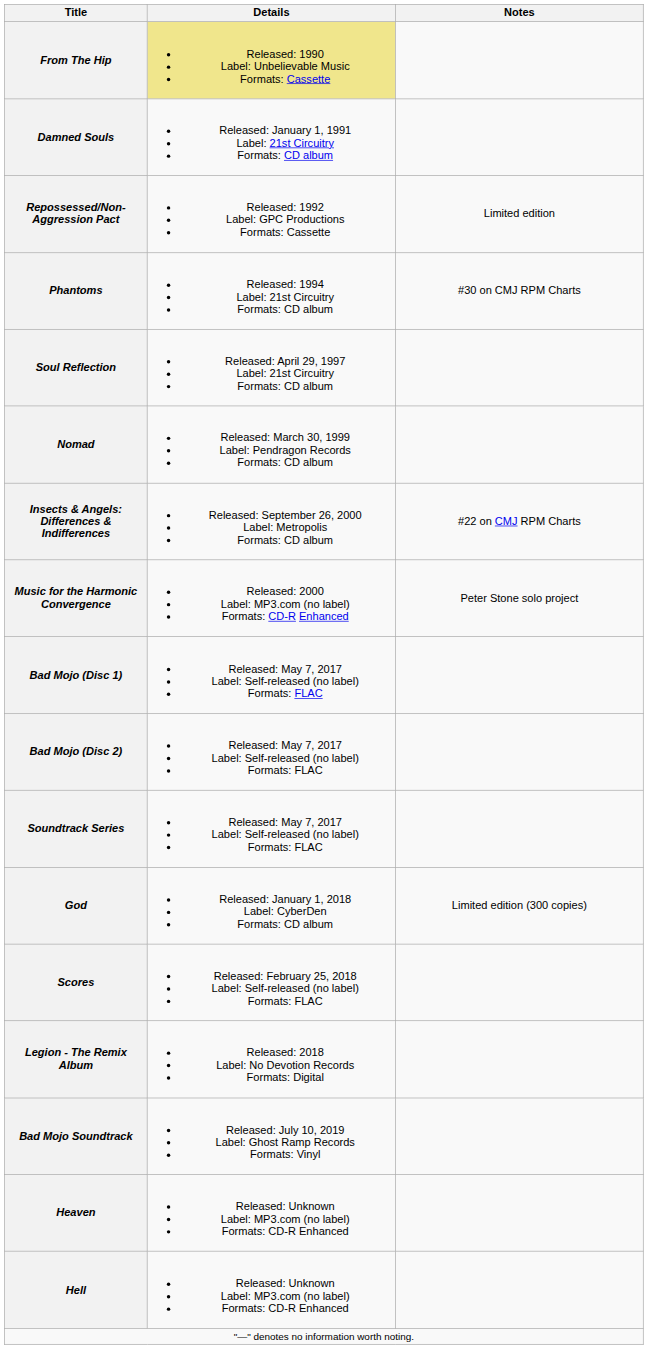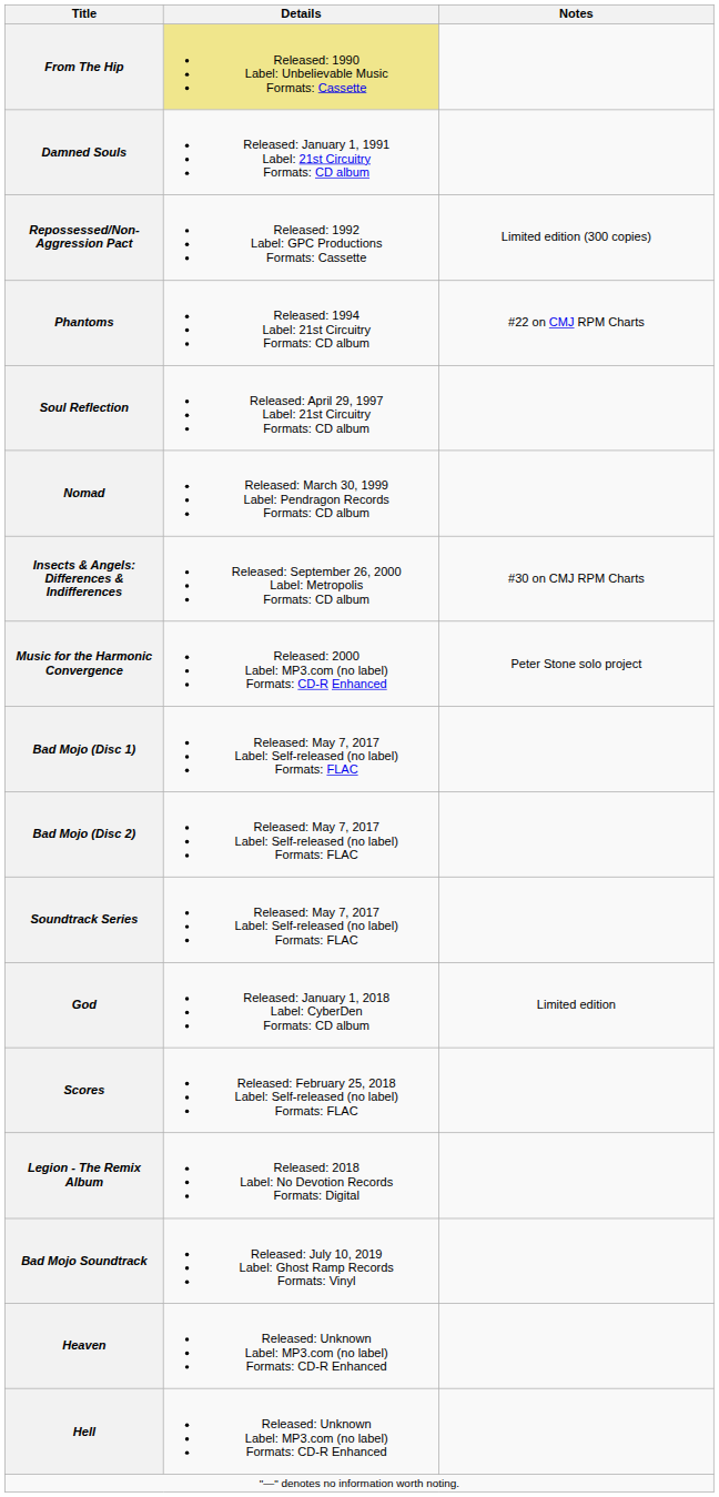 <table class="wikitable plainrowheaders" style="text-align:center;">
 <tr>
 <th scope="col" style="width:12.5em;">Title</th>
 <th scope="col" style="width:22em;">Details</th>
 <th scope="col" style="width:22em;">Notes</th>
 </tr>
 <tr>
 <th scope="row"><em>From The Hip</em></th>
 <td style="background: khaki;"><br><ul><li>Released: 1990</li><li>Label: Unbelievable Music</li><li>Formats: <a href='#'>Cassette</a></li></ul></td>
 <td></td>
 </tr>
 <tr>
 <th scope="row"><em>Damned Souls</em></th>
 <td><br><ul><li>Released: January 1, 1991</li><li>Label: <a href='#'>21st Circuitry</a></li><li>Formats: <a href='#'>CD album</a></li></ul></td>
 <td></td>
 </tr>
 <tr>
 <th scope="row"><em>Repossessed/Non-Aggression Pact</em></th>
 <td><br><ul><li>Released: 1992</li><li>Label: GPC Productions</li><li>Formats: Cassette</li></ul></td>
-<td>Limited edition</td>
+<td>Limited edition (300 copies)</td>
 </tr>
 <tr>
 <th scope="row"><em>Phantoms</em></th>
 <td><br><ul><li>Released: 1994</li><li>Label: 21st Circuitry</li><li>Formats: CD album</li></ul></td>
-<td>#30 on CMJ RPM Charts</td>
+<td>#22 on <a href='#'>CMJ</a> RPM Charts</td>
 </tr>
 <tr>
 <th scope="row"><em>Soul Reflection</em></th>
 <td><br><ul><li>Released: April 29, 1997</li><li>Label: 21st Circuitry</li><li>Formats: CD album</li></ul></td>
 <td></td>
 </tr>
 <tr>
 <th scope="row"><em>Nomad</em></th>
 <td><br><ul><li>Released: March 30, 1999</li><li>Label: Pendragon Records</li><li>Formats: CD album</li></ul></td>
 <td></td>
 </tr>
 <tr>
 <th scope="row"><em>Insects & Angels: Differences & Indifferences</em></th>
 <td><br><ul><li>Released: September 26, 2000</li><li>Label: Metropolis</li><li>Formats: CD album</li></ul></td>
-<td>#22 on <a href='#'>CMJ</a> RPM Charts</td>
+<td>#30 on CMJ RPM Charts</td>
 </tr>
 <tr>
 <th scope="row"><em>Music for the Harmonic Convergence</em></th>
 <td><br><ul><li>Released: 2000</li><li>Label: MP3.com (no label)</li><li>Formats: <a href='#'>CD-R</a> <a href='#'>Enhanced</a></li></ul></td>
 <td>Peter Stone solo project</td>
 </tr>
 <tr>
 <th scope="row"><em> Bad Mojo (Disc 1)</em></th>
 <td><br><ul><li>Released: May 7, 2017</li><li>Label: Self-released (no label)</li><li>Formats: <a href='#'>FLAC</a></li></ul></td>
 <td></td>
 </tr>
 <tr>
 <th scope="row"><em> Bad Mojo (Disc 2)</em></th>
 <td><br><ul><li>Released: May 7, 2017</li><li>Label: Self-released (no label)</li><li>Formats: FLAC</li></ul></td>
 <td></td>
 </tr>
 <tr>
 <th scope="row"><em>Soundtrack Series</em></th>
 <td><br><ul><li>Released: May 7, 2017</li><li>Label: Self-released (no label)</li><li>Formats: FLAC</li></ul></td>
 <td></td>
 </tr>
 <tr>
 <th scope="row"><em>God</em></th>
 <td><br><ul><li>Released: January 1, 2018</li><li>Label: CyberDen</li><li>Formats: CD album</li></ul></td>
-<td>Limited edition (300 copies)</td>
+<td>Limited edition</td>
 </tr>
 <tr>
 <th scope="row"><em>Scores</em></th>
 <td><br><ul><li>Released: February 25, 2018</li><li>Label: Self-released (no label)</li><li>Formats: FLAC</li></ul></td>
 <td></td>
 </tr>
 <tr>
 <th scope="row"><em>Legion - The Remix Album</em></th>
 <td><br><ul><li>Released: 2018</li><li>Label: No Devotion Records</li><li>Formats: Digital</li></ul></td>
 <td></td>
 </tr>
 <tr>
 <th scope="row"><em>Bad Mojo Soundtrack</em></th>
 <td><br><ul><li>Released: July 10, 2019</li><li>Label: Ghost Ramp Records</li><li>Formats: Vinyl</li></ul></td>
 <td></td>
 </tr>
 <tr>
 <th scope="row"><em>Heaven</em></th>
 <td><br><ul><li>Released: Unknown</li><li>Label: MP3.com (no label)</li><li>Formats: CD-R Enhanced</li></ul></td>
 <td></td>
 </tr>
 <tr>
 <th scope="row"><em>Hell</em></th>
 <td><br><ul><li>Released: Unknown</li><li>Label: MP3.com (no label)</li><li>Formats: CD-R Enhanced</li></ul></td>
 <td></td>
 </tr>
 <tr>
 <td colspan="12" style="font-size:90%">"—" denotes no information worth noting.</td>
 </tr>
 </table>
